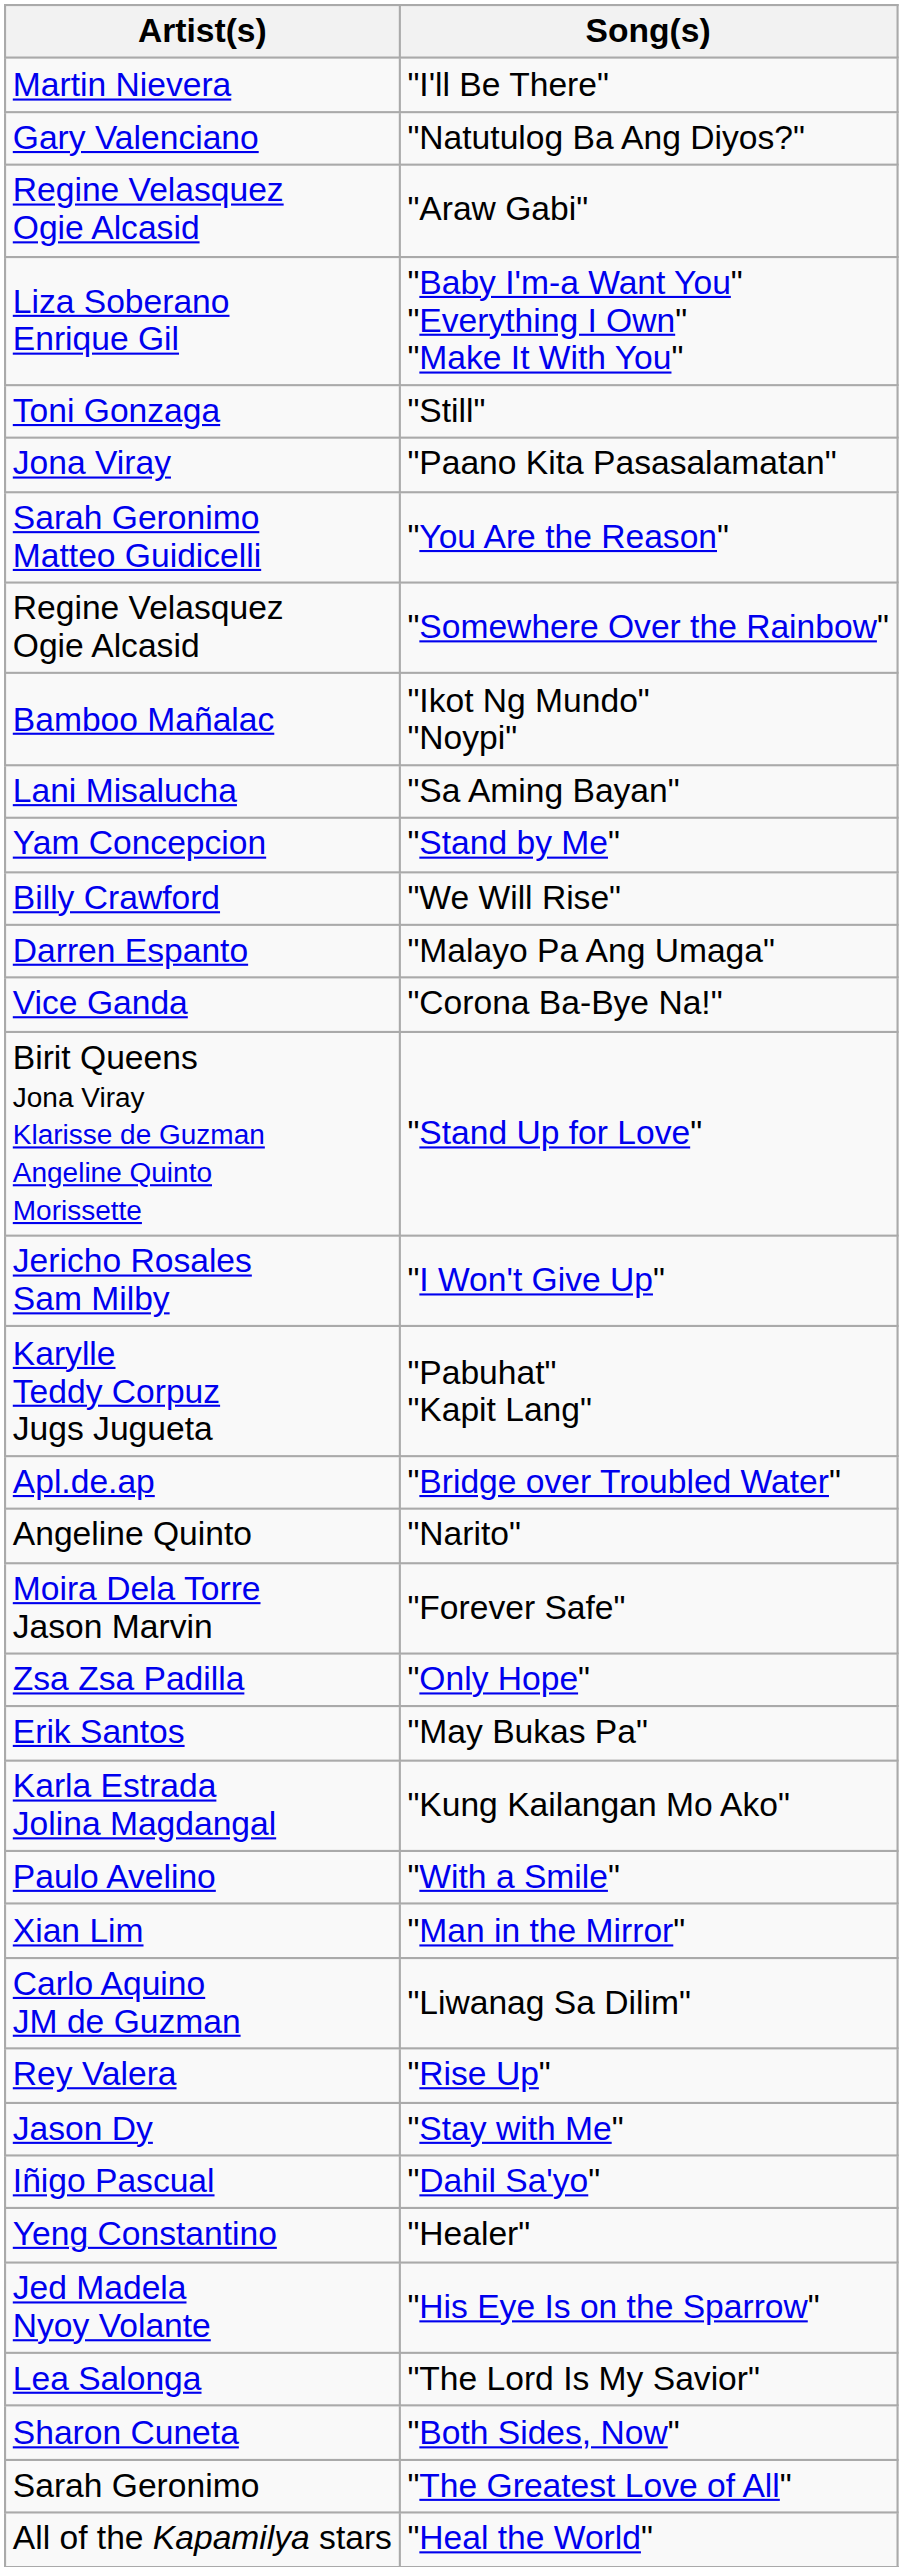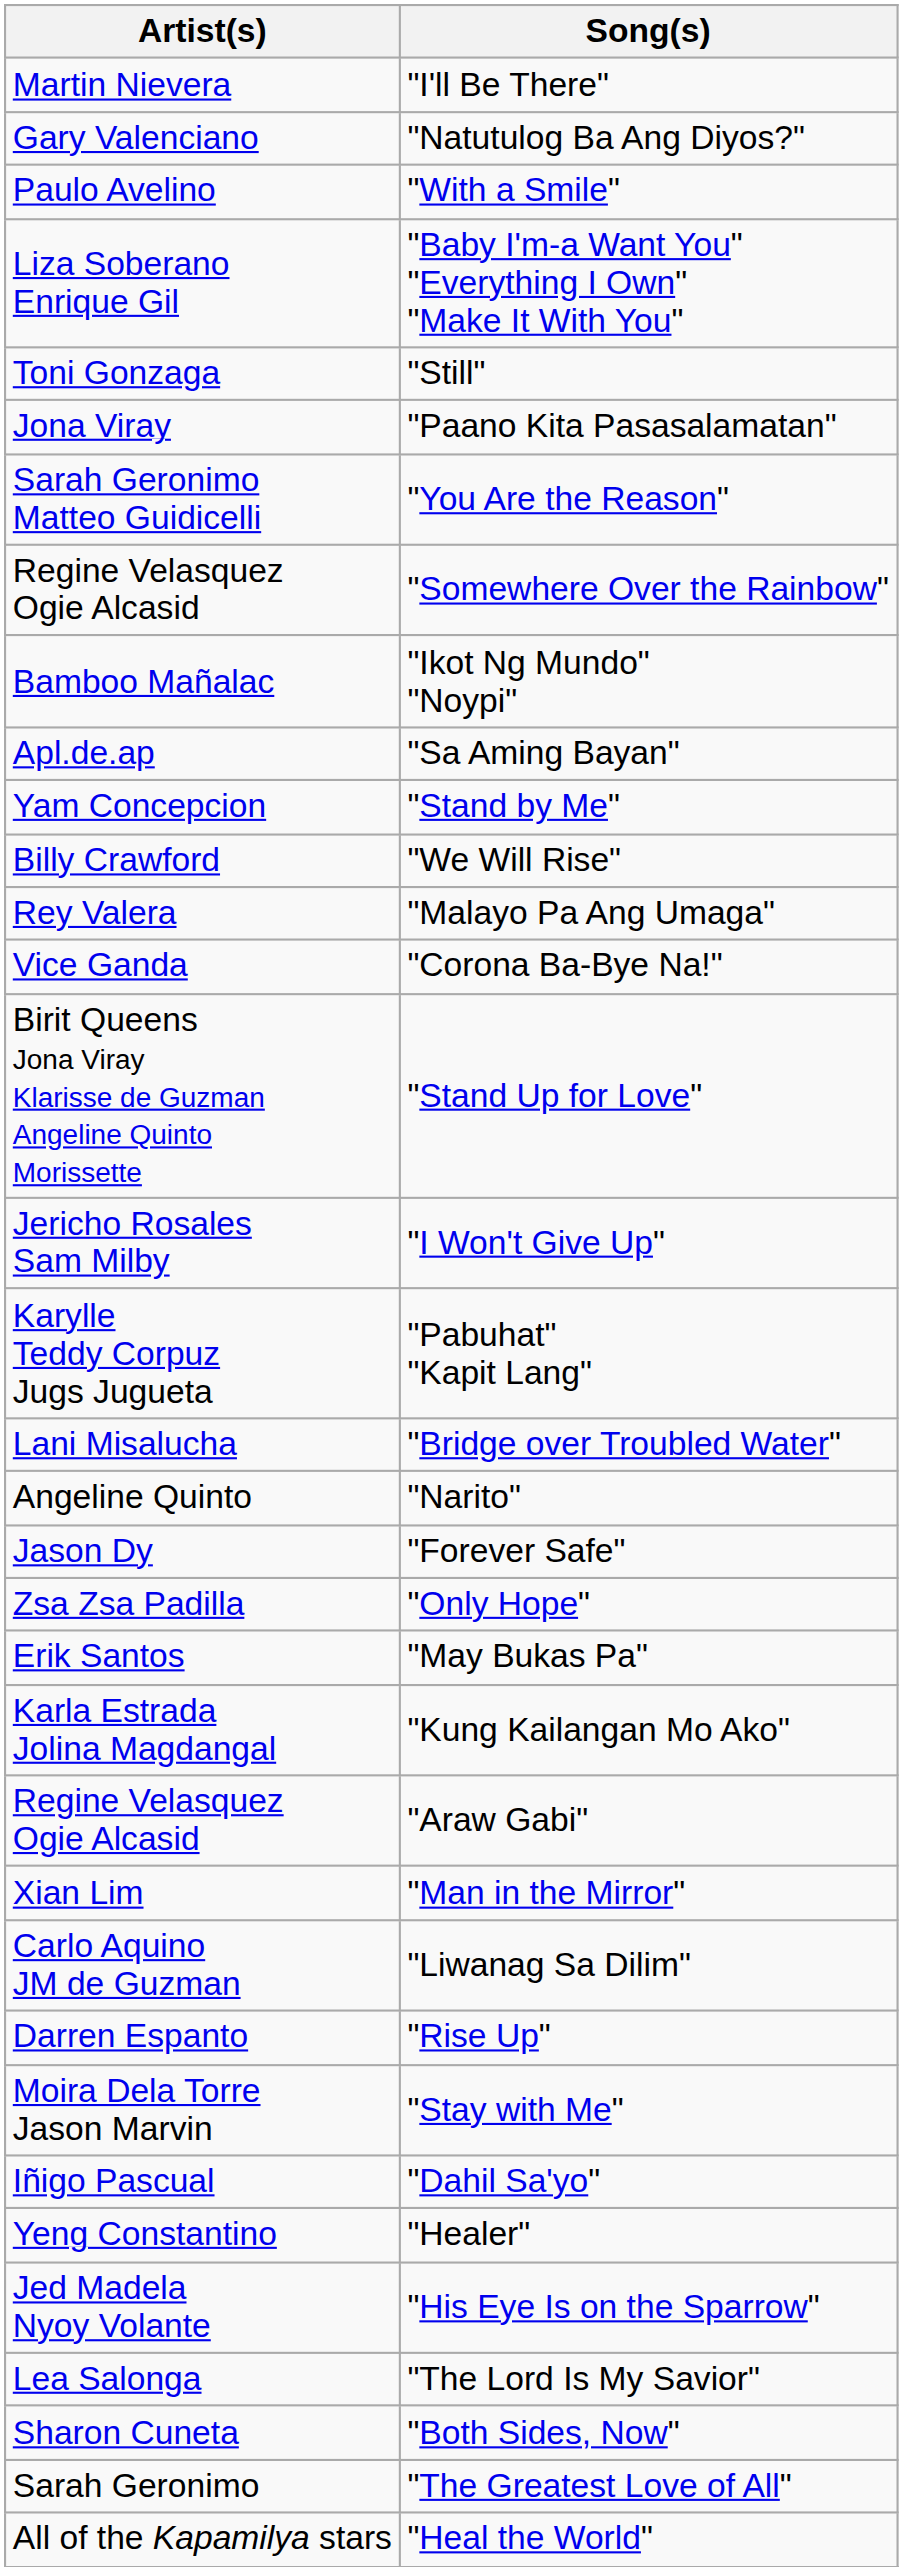 <table class="wikitable plainrowheaders">
 <tr>
 <th scope="col">Artist(s)</th>
 <th scope="col">Song(s)</th>
 </tr>
 <tr>
 <td><a href='#'>Martin Nievera</a></td>
 <td>"I'll Be There"</td>
 </tr>
 <tr>
 <td><a href='#'>Gary Valenciano</a></td>
 <td>"Natutulog Ba Ang Diyos?"</td>
 </tr>
 <tr>
-<td><a href='#'>Regine Velasquez</a><br><a href='#'>Ogie Alcasid</a></td>
-<td>"Araw Gabi"</td>
+<td><a href='#'>Paulo Avelino</a></td>
+<td>"<a href='#'>With a Smile</a>"</td>
 </tr>
 <tr>
 <td><a href='#'>Liza Soberano</a><br><a href='#'>Enrique Gil</a></td>
 <td>"<a href='#'>Baby I'm-a Want You</a>"<br>"<a href='#'>Everything I Own</a>"<br>"<a href='#'>Make It With You</a>"</td>
 </tr>
 <tr>
 <td><a href='#'>Toni Gonzaga</a></td>
 <td>"Still"</td>
 </tr>
 <tr>
 <td><a href='#'>Jona Viray</a></td>
 <td>"Paano Kita Pasasalamatan"</td>
 </tr>
 <tr>
 <td><a href='#'>Sarah Geronimo</a><br><a href='#'>Matteo Guidicelli</a></td>
 <td>"<a href='#'>You Are the Reason</a>"</td>
 </tr>
 <tr>
 <td>Regine Velasquez<br>Ogie Alcasid</td>
 <td>"<a href='#'>Somewhere Over the Rainbow</a>"</td>
 </tr>
 <tr>
 <td><a href='#'>Bamboo Mañalac</a></td>
 <td>"Ikot Ng Mundo"<br>"Noypi"</td>
 </tr>
 <tr>
-<td><a href='#'>Lani Misalucha</a></td>
+<td><a href='#'>Apl.de.ap</a></td>
 <td>"Sa Aming Bayan"</td>
 </tr>
 <tr>
 <td><a href='#'>Yam Concepcion</a></td>
 <td>"<a href='#'>Stand by Me</a>"</td>
 </tr>
 <tr>
 <td><a href='#'>Billy Crawford</a></td>
 <td>"We Will Rise"</td>
 </tr>
 <tr>
-<td><a href='#'>Darren Espanto</a></td>
+<td><a href='#'>Rey Valera</a></td>
 <td>"Malayo Pa Ang Umaga"</td>
 </tr>
 <tr>
 <td><a href='#'>Vice Ganda</a></td>
 <td>"Corona Ba-Bye Na!"</td>
 </tr>
 <tr>
 <td>Birit Queens<br><small>Jona Viray<br><a href='#'>Klarisse de Guzman</a><br><a href='#'>Angeline Quinto</a><br><a href='#'>Morissette</a></small></td>
 <td>"<a href='#'>Stand Up for Love</a>"</td>
 </tr>
 <tr>
 <td><a href='#'>Jericho Rosales</a><br><a href='#'>Sam Milby</a></td>
 <td>"<a href='#'>I Won't Give Up</a>"</td>
 </tr>
 <tr>
 <td><a href='#'>Karylle</a><br><a href='#'>Teddy Corpuz</a><br>Jugs Jugueta</td>
 <td>"Pabuhat"<br>"Kapit Lang"</td>
 </tr>
 <tr>
-<td><a href='#'>Apl.de.ap</a></td>
+<td><a href='#'>Lani Misalucha</a></td>
 <td>"<a href='#'>Bridge over Troubled Water</a>"</td>
 </tr>
 <tr>
 <td>Angeline Quinto</td>
 <td>"Narito"</td>
 </tr>
 <tr>
-<td><a href='#'>Moira Dela Torre</a><br>Jason Marvin</td>
+<td><a href='#'>Jason Dy</a></td>
 <td>"Forever Safe"</td>
 </tr>
 <tr>
 <td><a href='#'>Zsa Zsa Padilla</a></td>
 <td>"<a href='#'>Only Hope</a>"</td>
 </tr>
 <tr>
 <td><a href='#'>Erik Santos</a></td>
 <td>"May Bukas Pa"</td>
 </tr>
 <tr>
 <td><a href='#'>Karla Estrada</a><br><a href='#'>Jolina Magdangal</a></td>
 <td>"Kung Kailangan Mo Ako"</td>
 </tr>
 <tr>
-<td><a href='#'>Paulo Avelino</a></td>
-<td>"<a href='#'>With a Smile</a>"</td>
+<td><a href='#'>Regine Velasquez</a><br><a href='#'>Ogie Alcasid</a></td>
+<td>"Araw Gabi"</td>
 </tr>
 <tr>
 <td><a href='#'>Xian Lim</a></td>
 <td>"<a href='#'>Man in the Mirror</a>"</td>
 </tr>
 <tr>
 <td><a href='#'>Carlo Aquino</a><br><a href='#'>JM de Guzman</a></td>
 <td>"Liwanag Sa Dilim"</td>
 </tr>
 <tr>
-<td><a href='#'>Rey Valera</a></td>
+<td><a href='#'>Darren Espanto</a></td>
 <td>"<a href='#'>Rise Up</a>"</td>
 </tr>
 <tr>
-<td><a href='#'>Jason Dy</a></td>
+<td><a href='#'>Moira Dela Torre</a><br>Jason Marvin</td>
 <td>"<a href='#'>Stay with Me</a>"</td>
 </tr>
 <tr>
 <td><a href='#'>Iñigo Pascual</a></td>
 <td>"<a href='#'>Dahil Sa'yo</a>"</td>
 </tr>
 <tr>
 <td><a href='#'>Yeng Constantino</a></td>
 <td>"Healer"</td>
 </tr>
 <tr>
 <td><a href='#'>Jed Madela</a><br><a href='#'>Nyoy Volante</a></td>
 <td>"<a href='#'>His Eye Is on the Sparrow</a>"</td>
 </tr>
 <tr>
 <td><a href='#'>Lea Salonga</a></td>
 <td>"The Lord Is My Savior"</td>
 </tr>
 <tr>
 <td><a href='#'>Sharon Cuneta</a></td>
 <td>"<a href='#'>Both Sides, Now</a>"</td>
 </tr>
 <tr>
 <td>Sarah Geronimo</td>
 <td>"<a href='#'>The Greatest Love of All</a>"</td>
 </tr>
 <tr>
 <td>All of the <em>Kapamilya</em> stars</td>
 <td>"<a href='#'>Heal the World</a>"</td>
 </tr>
 <tr>
 </tr>
 </table>
